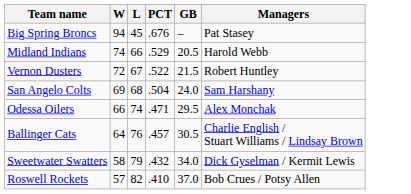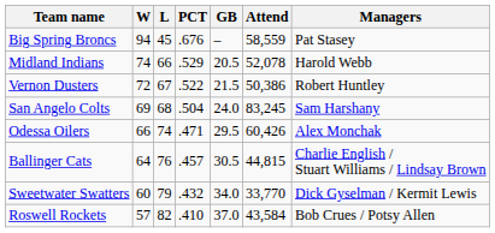 <table class="wikitable">
 <tr>
 <th>Team name</th>
 <th>W</th>
 <th>L</th>
 <th>PCT</th>
 <th>GB</th>
+<th>Attend</th>
 <th>Managers</th>
 </tr>
 <tr>
 <td><a href='#'>Big Spring Broncs</a></td>
 <td>94</td>
 <td>45</td>
 <td>.676</td>
 <td>–</td>
+<td>58,559</td>
 <td>Pat Stasey</td>
 </tr>
 <tr>
 <td><a href='#'>Midland Indians</a></td>
 <td>74</td>
 <td>66</td>
 <td>.529</td>
 <td>20.5</td>
+<td>52,078</td>
 <td>Harold Webb</td>
 </tr>
 <tr>
 <td><a href='#'>Vernon Dusters</a></td>
 <td>72</td>
 <td>67</td>
 <td>.522</td>
 <td>21.5</td>
+<td>50,386</td>
 <td>Robert Huntley</td>
 </tr>
 <tr>
 <td><a href='#'>San Angelo Colts</a></td>
 <td>69</td>
 <td>68</td>
 <td>.504</td>
 <td>24.0</td>
+<td>83,245</td>
 <td><a href='#'>Sam Harshany</a></td>
 </tr>
 <tr>
 <td><a href='#'>Odessa Oilers</a></td>
 <td>66</td>
 <td>74</td>
 <td>.471</td>
 <td>29.5</td>
+<td>60,426</td>
 <td><a href='#'>Alex Monchak</a></td>
 </tr>
 <tr>
 <td><a href='#'>Ballinger Cats</a></td>
 <td>64</td>
 <td>76</td>
 <td>.457</td>
 <td>30.5</td>
+<td>44,815</td>
 <td><a href='#'>Charlie English</a> /<br>  Stuart Williams / <a href='#'>Lindsay Brown</a></td>
 </tr>
 <tr>
 <td><a href='#'>Sweetwater Swatters</a></td>
-<td>58</td>
+<td>60</td>
 <td>79</td>
 <td>.432</td>
 <td>34.0</td>
+<td>33,770</td>
 <td><a href='#'>Dick Gyselman</a> / Kermit Lewis</td>
 </tr>
 <tr>
 <td><a href='#'>Roswell Rockets</a></td>
 <td>57</td>
 <td>82</td>
 <td>.410</td>
 <td>37.0</td>
+<td>43,584</td>
 <td>Bob Crues / Potsy Allen</td>
 </tr>
 </table>
